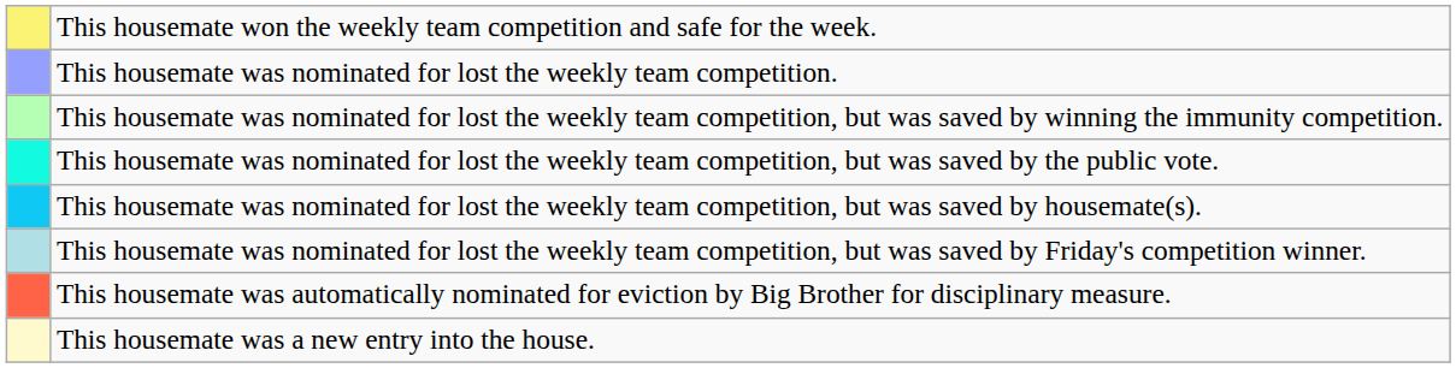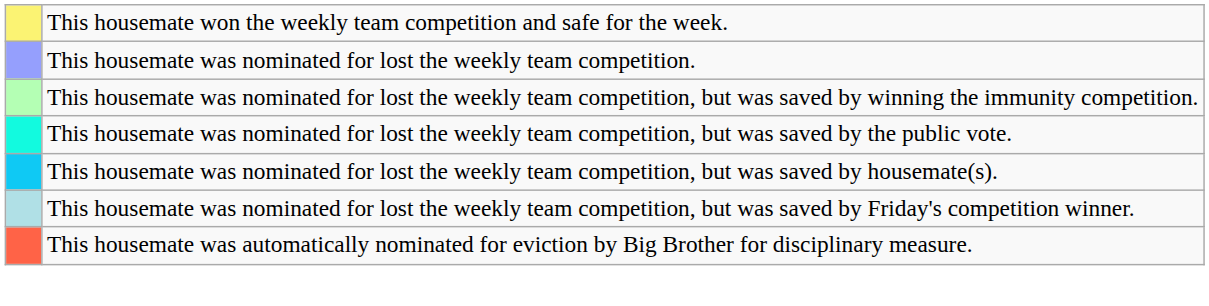 <table class="wikitable" style="margin:1em auto; text-align:left; width:auto">
 <tr>
 <td style="background:#FBF373; width:3%"></td>
 <td>This housemate won the weekly team competition and safe for the week.</td>
 </tr>
 <tr>
 <td style="background:#959FFD"></td>
 <td>This housemate was nominated for lost the weekly team competition.</td>
 </tr>
 <tr>
 <td style="background:#B4FFB4"></td>
 <td>This housemate was nominated for lost the weekly team competition, but was saved by winning the immunity competition.</td>
 </tr>
 <tr>
 <td style="background:#12FADF"></td>
 <td>This housemate was nominated for lost the weekly team competition, but was saved by the public vote.</td>
 </tr>
 <tr>
 <td style="background:#0FC9F4"></td>
 <td>This housemate was nominated for lost the weekly team competition, but was saved by housemate(s).</td>
 </tr>
 <tr>
 <td style="background:#B0E0E6"></td>
 <td>This housemate was nominated for lost the weekly team competition, but was saved by Friday's competition winner.</td>
 </tr>
 <tr>
 <td style="background:tomato"></td>
 <td>This housemate was automatically nominated for eviction by Big Brother for disciplinary measure.</td>
 </tr>
-<tr>
-<td style="background:lemonchiffon"></td>
-<td>This housemate was a new entry into the house.</td>
-</tr>
 </table>
